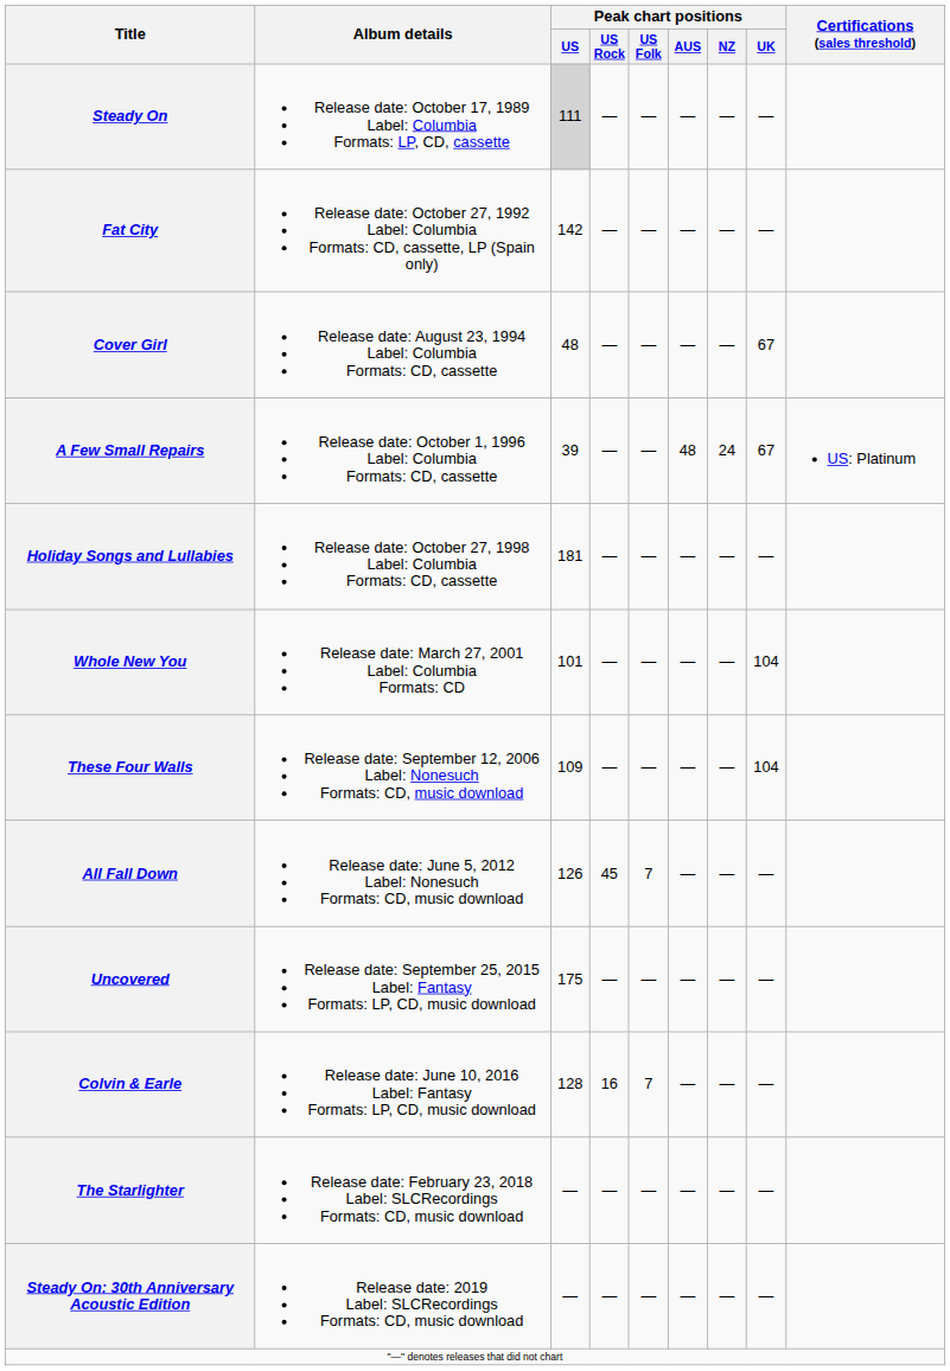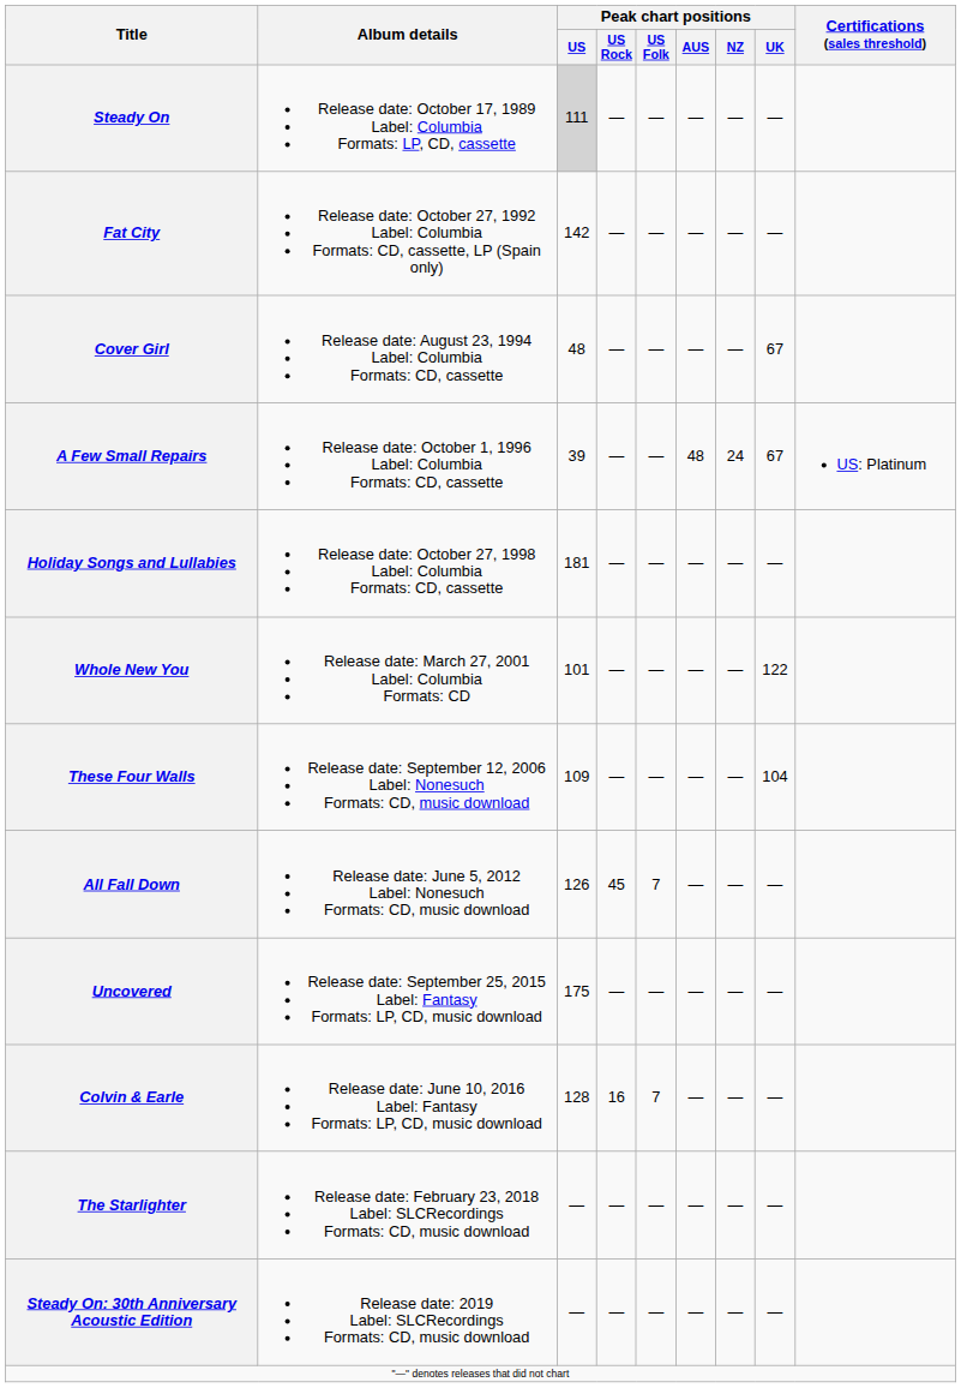 <table class="wikitable plainrowheaders" style="text-align:center;">
 <tr>
 <th rowspan="2" style="width:16em;">Title</th>
 <th rowspan="2" style="width:19em;">Album details</th>
 <th colspan="6">Peak chart positions</th>
 <th rowspan="2" style="width:10em;"><a href='#'>Certifications</a><br><small>(<a href='#'>sales threshold</a>)</small></th>
 </tr>
 <tr style="font-size:smaller;">
 <th width="35"><a href='#'>US</a><br></th>
 <th width="35"><a href='#'>US<br>Rock</a><br></th>
 <th width="35"><a href='#'>US<br>Folk</a><br></th>
 <th width="35"><a href='#'>AUS</a><br></th>
 <th width="35"><a href='#'>NZ</a><br></th>
 <th width="35"><a href='#'>UK</a><br></th>
 </tr>
 <tr>
 <th scope="row"><em><a href='#'>Steady On</a></em></th>
 <td><br><ul><li>Release date: October 17, 1989</li><li>Label: <a href='#'>Columbia</a></li><li>Formats: <a href='#'>LP</a>, CD, <a href='#'>cassette</a></li></ul></td>
 <td style="background: lightgrey;">111</td>
 <td>—</td>
 <td>—</td>
 <td>—</td>
 <td>—</td>
 <td>—</td>
 <td></td>
 </tr>
 <tr>
 <th scope="row"><em><a href='#'>Fat City</a></em></th>
 <td><br><ul><li>Release date: October 27, 1992</li><li>Label: Columbia</li><li>Formats: CD, cassette, LP (Spain only)</li></ul></td>
 <td>142</td>
 <td>—</td>
 <td>—</td>
 <td>—</td>
 <td>—</td>
 <td>—</td>
 <td></td>
 </tr>
 <tr>
 <th scope="row"><em><a href='#'>Cover Girl</a></em></th>
 <td><br><ul><li>Release date: August 23, 1994</li><li>Label: Columbia</li><li>Formats: CD, cassette</li></ul></td>
 <td>48</td>
 <td>—</td>
 <td>—</td>
 <td>—</td>
 <td>—</td>
 <td>67</td>
 <td></td>
 </tr>
 <tr>
 <th scope="row"><em><a href='#'>A Few Small Repairs</a></em></th>
 <td><br><ul><li>Release date: October 1, 1996</li><li>Label: Columbia</li><li>Formats: CD, cassette</li></ul></td>
 <td>39</td>
 <td>—</td>
 <td>—</td>
 <td>48</td>
 <td>24</td>
 <td>67</td>
 <td align="left"><br><ul><li><a href='#'>US</a>: Platinum</li></ul></td>
 </tr>
 <tr>
 <th scope="row"><em><a href='#'>Holiday Songs and Lullabies</a></em></th>
 <td><br><ul><li>Release date: October 27, 1998</li><li>Label: Columbia</li><li>Formats: CD, cassette</li></ul></td>
 <td>181</td>
 <td>—</td>
 <td>—</td>
 <td>—</td>
 <td>—</td>
 <td>—</td>
 <td></td>
 </tr>
 <tr>
 <th scope="row"><em><a href='#'>Whole New You</a></em></th>
 <td><br><ul><li>Release date: March 27, 2001</li><li>Label: Columbia</li><li>Formats: CD</li></ul></td>
 <td>101</td>
 <td>—</td>
 <td>—</td>
 <td>—</td>
 <td>—</td>
-<td>104</td>
+<td>122</td>
 <td></td>
 </tr>
 <tr>
 <th scope="row"><em><a href='#'>These Four Walls</a></em></th>
 <td><br><ul><li>Release date: September 12, 2006</li><li>Label: <a href='#'>Nonesuch</a></li><li>Formats: CD, <a href='#'>music download</a></li></ul></td>
 <td>109</td>
 <td>—</td>
 <td>—</td>
 <td>—</td>
 <td>—</td>
 <td>104</td>
 <td></td>
 </tr>
 <tr>
 <th scope="row"><em><a href='#'>All Fall Down</a></em></th>
 <td><br><ul><li>Release date: June 5, 2012</li><li>Label: Nonesuch</li><li>Formats: CD, music download</li></ul></td>
 <td>126</td>
 <td>45</td>
 <td>7</td>
 <td>—</td>
 <td>—</td>
 <td>—</td>
 <td></td>
 </tr>
 <tr>
 <th scope="row"><em><a href='#'>Uncovered</a></em></th>
 <td><br><ul><li>Release date: September 25, 2015</li><li>Label: <a href='#'>Fantasy</a></li><li>Formats: LP, CD, music download</li></ul></td>
 <td>175</td>
 <td>—</td>
 <td>—</td>
 <td>—</td>
 <td>—</td>
 <td>—</td>
 <td></td>
 </tr>
 <tr>
 <th scope="row"><em><a href='#'>Colvin & Earle</a></em><br></th>
 <td><br><ul><li>Release date: June 10, 2016</li><li>Label: Fantasy</li><li>Formats: LP, CD, music download</li></ul></td>
 <td>128</td>
 <td>16</td>
 <td>7</td>
 <td>—</td>
 <td>—</td>
 <td>—</td>
 <td></td>
 </tr>
 <tr>
 <th scope="row"><em><a href='#'>The Starlighter</a></em></th>
 <td><br><ul><li>Release date: February 23, 2018</li><li>Label: SLCRecordings</li><li>Formats: CD, music download</li></ul></td>
 <td>—</td>
 <td>—</td>
 <td>—</td>
 <td>—</td>
 <td>—</td>
 <td>—</td>
 <td></td>
 </tr>
 <tr>
 <th scope="row"><em><a href='#'>Steady On: 30th Anniversary Acoustic Edition</a></em></th>
 <td><br><ul><li>Release date: 2019</li><li>Label: SLCRecordings</li><li>Formats: CD, music download</li></ul></td>
 <td>—</td>
 <td>—</td>
 <td>—</td>
 <td>—</td>
 <td>—</td>
 <td>—</td>
 <td></td>
 </tr>
 <tr>
 <td colspan="12" style="font-size:8pt">"—" denotes releases that did not chart</td>
 </tr>
 </table>
